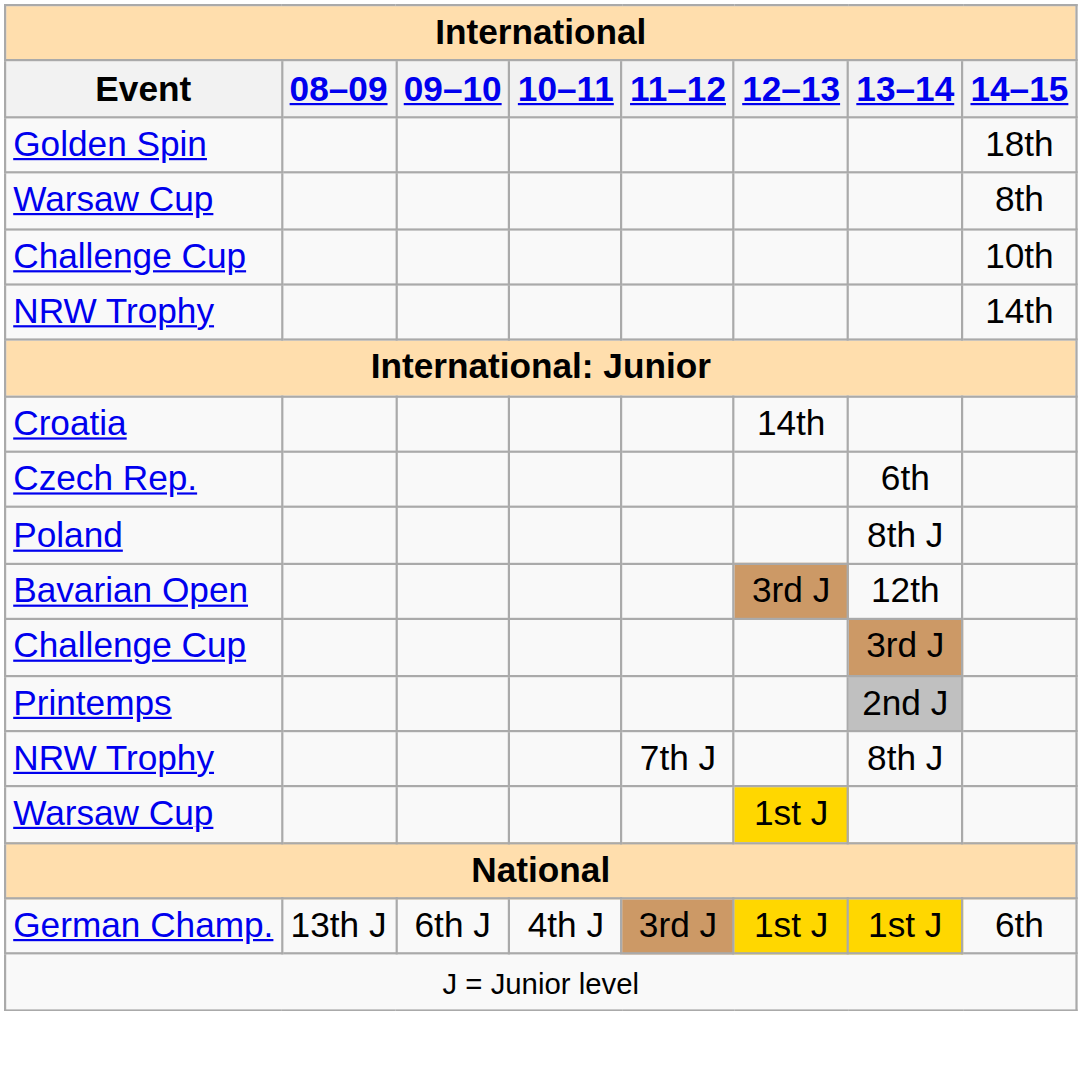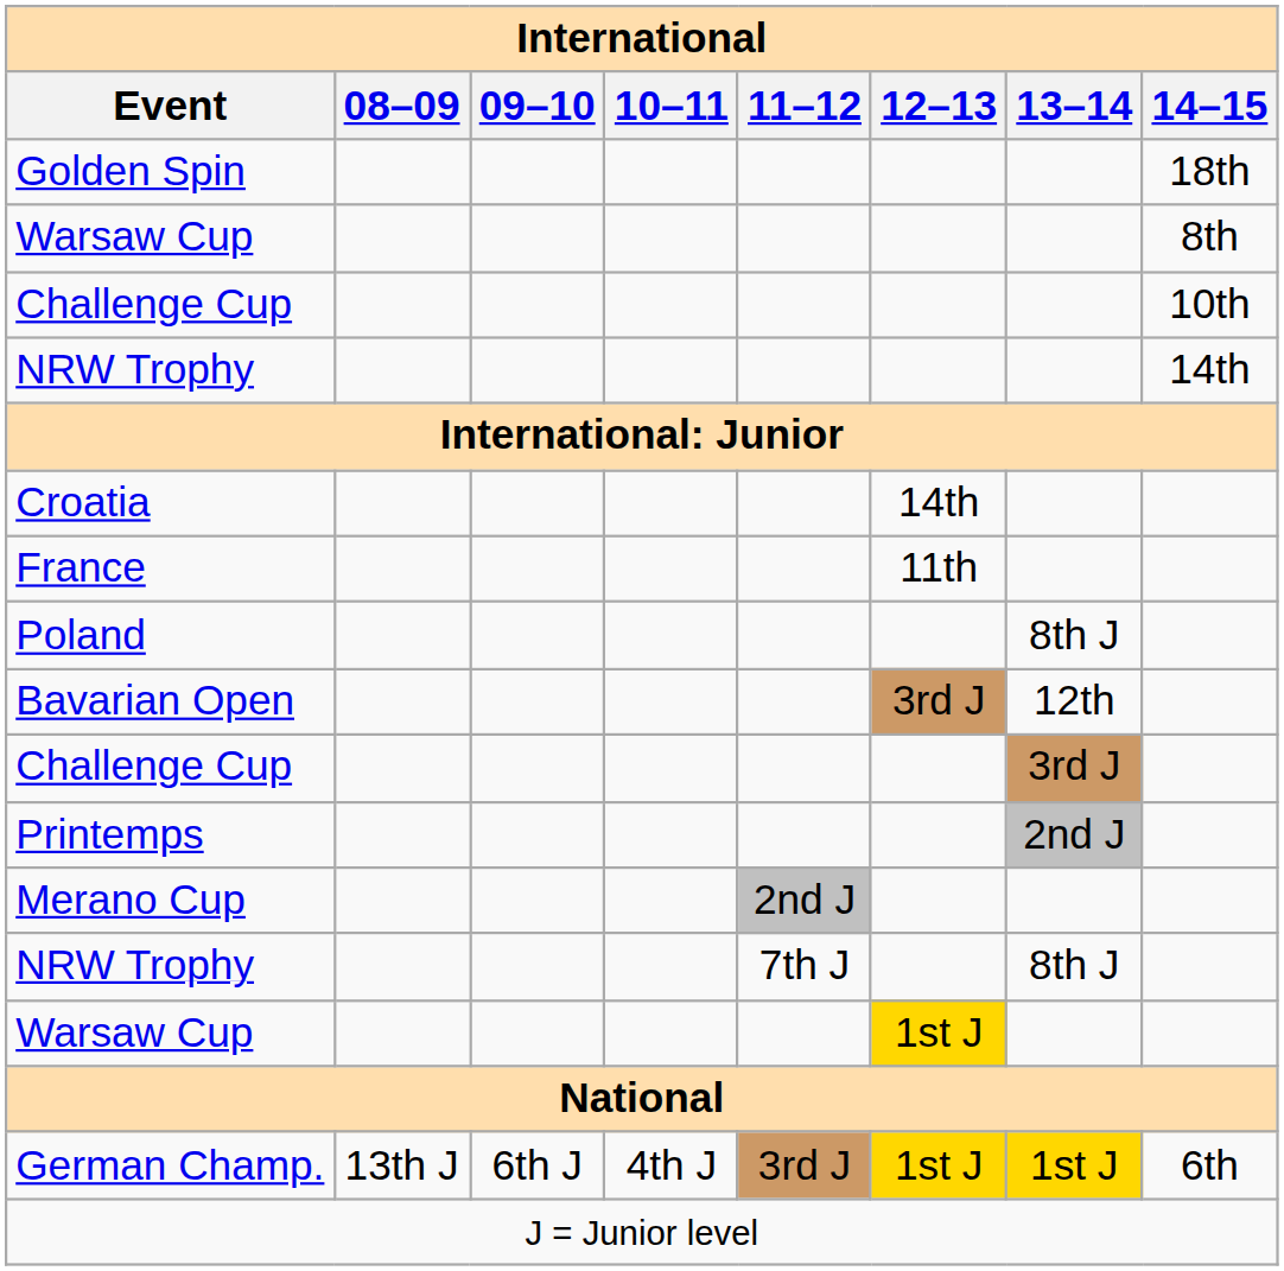 <table class="wikitable" style="text-align:center">
 <tr>
 <th style="background-color: #ffdead; " colspan=8 align=center>International</th>
 </tr>
 <tr>
 <th>Event</th>
 <th><a href='#'>08–09</a></th>
 <th><a href='#'>09–10</a></th>
 <th><a href='#'>10–11</a></th>
 <th><a href='#'>11–12</a></th>
 <th><a href='#'>12–13</a></th>
 <th><a href='#'>13–14</a></th>
 <th><a href='#'>14–15</a></th>
 </tr>
 <tr>
 <td align=left> <a href='#'>Golden Spin</a></td>
 <td></td>
 <td></td>
 <td></td>
 <td></td>
 <td></td>
 <td></td>
 <td>18th</td>
 </tr>
 <tr>
 <td align=left> <a href='#'>Warsaw Cup</a></td>
 <td></td>
 <td></td>
 <td></td>
 <td></td>
 <td></td>
 <td></td>
 <td>8th</td>
 </tr>
 <tr>
 <td align=left><a href='#'>Challenge Cup</a></td>
 <td></td>
 <td></td>
 <td></td>
 <td></td>
 <td></td>
 <td></td>
 <td>10th</td>
 </tr>
 <tr>
 <td align=left><a href='#'>NRW Trophy</a></td>
 <td></td>
 <td></td>
 <td></td>
 <td></td>
 <td></td>
 <td></td>
 <td>14th</td>
 </tr>
 <tr>
 <th style="background-color: #ffdead; " colspan=8 align=center>International: Junior</th>
 </tr>
 <tr>
 <td align=left> <a href='#'>Croatia</a></td>
 <td></td>
 <td></td>
 <td></td>
 <td></td>
 <td>14th</td>
 <td></td>
 <td></td>
 </tr>
 <tr>
-<td align=left> <a href='#'>Czech Rep.</a></td>
+<td align=left> <a href='#'>France</a></td>
 <td></td>
 <td></td>
 <td></td>
 <td></td>
+<td>11th</td>
 <td></td>
-<td>6th</td>
 <td></td>
 </tr>
 <tr>
 <td align=left> <a href='#'>Poland</a></td>
 <td></td>
 <td></td>
 <td></td>
 <td></td>
 <td></td>
 <td>8th J</td>
 <td></td>
 </tr>
 <tr>
 <td align=left><a href='#'>Bavarian Open</a></td>
 <td></td>
 <td></td>
 <td></td>
 <td></td>
 <td bgcolor=cc9966>3rd J</td>
 <td>12th</td>
 <td></td>
 </tr>
 <tr>
 <td align=left><a href='#'>Challenge Cup</a></td>
 <td></td>
 <td></td>
 <td></td>
 <td></td>
 <td></td>
 <td bgcolor=cc9966>3rd J</td>
 <td></td>
 </tr>
 <tr>
 <td align=left><a href='#'>Printemps</a></td>
 <td></td>
 <td></td>
 <td></td>
 <td></td>
 <td></td>
 <td bgcolor=silver>2nd J</td>
 <td></td>
 </tr>
 <tr>
+<td align=left><a href='#'>Merano Cup</a></td>
+<td></td>
+<td></td>
+<td></td>
+<td bgcolor=silver>2nd J</td>
+<td></td>
+<td></td>
+<td></td>
+</tr>
+<tr>
 <td align=left><a href='#'>NRW Trophy</a></td>
 <td></td>
 <td></td>
 <td></td>
 <td>7th J</td>
 <td></td>
 <td>8th J</td>
 <td></td>
 </tr>
 <tr>
 <td align=left><a href='#'>Warsaw Cup</a></td>
 <td></td>
 <td></td>
 <td></td>
 <td></td>
 <td bgcolor=gold>1st J</td>
 <td></td>
 <td></td>
 </tr>
 <tr>
 <th style="background-color: #ffdead; " colspan=8 align=center>National</th>
 </tr>
 <tr>
 <td align=left><a href='#'>German Champ.</a></td>
 <td>13th J</td>
 <td>6th J</td>
 <td>4th J</td>
 <td bgcolor=cc9966>3rd J</td>
 <td bgcolor=gold>1st J</td>
 <td bgcolor=gold>1st J</td>
 <td>6th</td>
 </tr>
 <tr>
 <td colspan=8 align=center><small> J = Junior level </small></td>
 </tr>
 </table>
